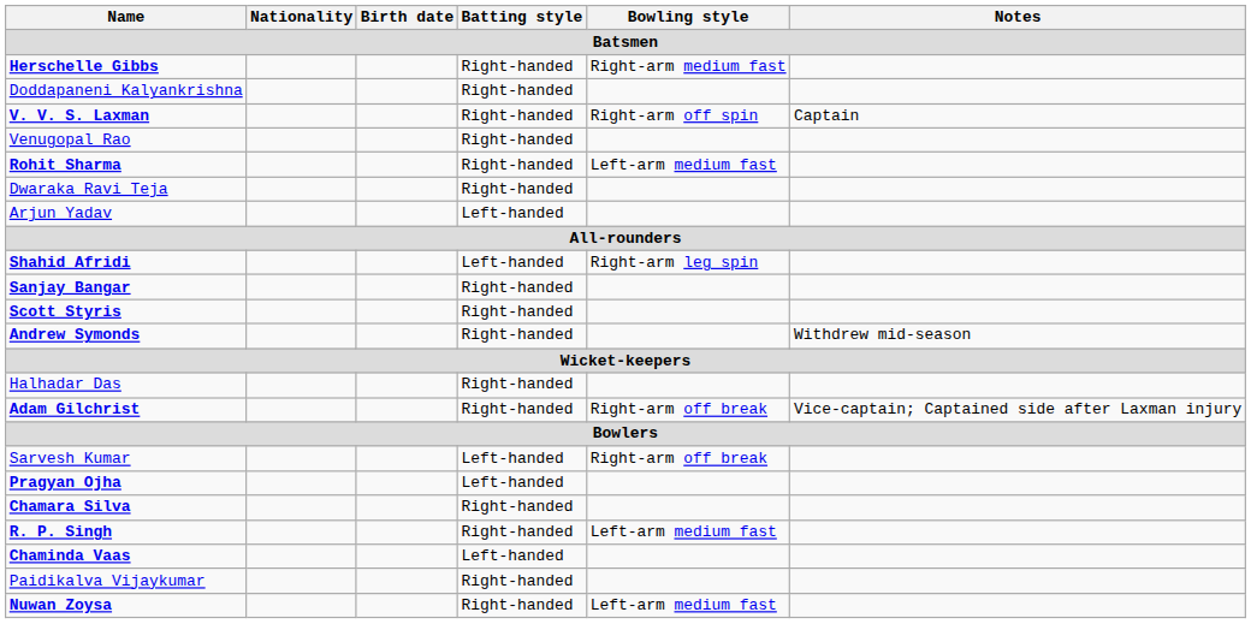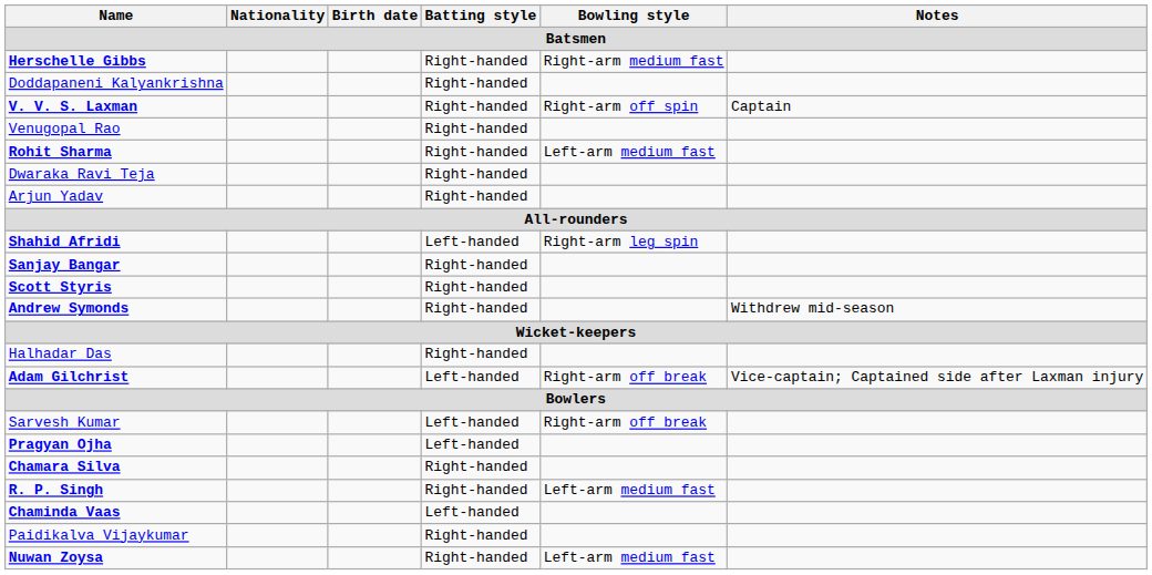 <table class="wikitable" style="font-size:85%;">
 <tr>
 <th>Name</th>
 <th>Nationality</th>
 <th>Birth date</th>
 <th>Batting style</th>
 <th>Bowling style</th>
 <th>Notes</th>
 </tr>
 <tr>
 <th colspan="6" style="background:#dcdcdc; text-align:center;">Batsmen</th>
 </tr>
 <tr>
 <td><strong><a href='#'>Herschelle Gibbs</a></strong></td>
 <td></td>
 <td></td>
 <td>Right-handed</td>
 <td>Right-arm <a href='#'>medium fast</a></td>
 <td></td>
 </tr>
 <tr>
 <td><a href='#'>Doddapaneni Kalyankrishna</a></td>
 <td></td>
 <td></td>
 <td>Right-handed</td>
 <td></td>
 <td></td>
 </tr>
 <tr>
 <td><a href='#'><strong>V. V. S. Laxman</strong></a></td>
 <td></td>
 <td></td>
 <td>Right-handed</td>
 <td>Right-arm <a href='#'>off spin</a></td>
 <td>Captain</td>
 </tr>
 <tr>
 <td><a href='#'>Venugopal Rao</a></td>
 <td></td>
 <td></td>
 <td>Right-handed</td>
 <td></td>
 <td></td>
 </tr>
 <tr>
 <td><strong><a href='#'>Rohit Sharma</a></strong></td>
 <td></td>
 <td></td>
 <td>Right-handed</td>
 <td>Left-arm <a href='#'>medium fast</a></td>
 <td></td>
 </tr>
 <tr>
 <td><a href='#'>Dwaraka Ravi Teja</a></td>
 <td></td>
 <td></td>
 <td>Right-handed</td>
 <td></td>
 <td></td>
 </tr>
 <tr>
 <td><a href='#'>Arjun Yadav</a></td>
 <td></td>
 <td></td>
-<td>Left-handed</td>
+<td>Right-handed</td>
 <td></td>
 <td></td>
 </tr>
 <tr>
 <th colspan="6" style="background:#dcdcdc; text-align:center;">All-rounders</th>
 </tr>
 <tr>
 <td><strong><a href='#'>Shahid Afridi</a></strong></td>
 <td></td>
 <td></td>
 <td>Left-handed</td>
 <td>Right-arm <a href='#'>leg spin</a></td>
 <td></td>
 </tr>
 <tr>
 <td><strong><a href='#'>Sanjay Bangar</a></strong></td>
 <td></td>
 <td></td>
 <td>Right-handed</td>
 <td></td>
 <td></td>
 </tr>
 <tr>
 <td><strong><a href='#'>Scott Styris</a></strong></td>
 <td></td>
 <td></td>
 <td>Right-handed</td>
 <td></td>
 <td></td>
 </tr>
 <tr>
 <td><strong><a href='#'>Andrew Symonds</a></strong></td>
 <td></td>
 <td></td>
 <td>Right-handed</td>
 <td></td>
 <td>Withdrew mid-season</td>
 </tr>
 <tr>
 <th colspan="6" style="background:#dcdcdc; text-align:center;">Wicket-keepers</th>
 </tr>
 <tr>
 <td><a href='#'>Halhadar Das</a></td>
 <td></td>
 <td></td>
 <td>Right-handed</td>
 <td></td>
 <td></td>
 </tr>
 <tr>
 <td><strong><a href='#'>Adam Gilchrist</a></strong></td>
 <td></td>
 <td></td>
-<td>Right-handed</td>
+<td>Left-handed</td>
 <td>Right-arm <a href='#'>off break</a></td>
 <td>Vice-captain; Captained side after Laxman injury</td>
 </tr>
 <tr>
 <th colspan="6" style="background:#dcdcdc; text-align:center;">Bowlers</th>
 </tr>
 <tr>
 <td><a href='#'>Sarvesh Kumar</a></td>
 <td></td>
 <td></td>
 <td>Left-handed</td>
 <td>Right-arm <a href='#'>off break</a></td>
 <td></td>
 </tr>
 <tr>
 <td><strong><a href='#'>Pragyan Ojha</a></strong></td>
 <td></td>
 <td></td>
 <td>Left-handed</td>
 <td></td>
 <td></td>
 </tr>
 <tr>
 <td><strong><a href='#'>Chamara Silva</a></strong></td>
 <td></td>
 <td></td>
 <td>Right-handed</td>
 <td></td>
 <td></td>
 </tr>
 <tr>
 <td><strong><a href='#'>R. P. Singh</a></strong></td>
 <td></td>
 <td></td>
 <td>Right-handed</td>
 <td>Left-arm <a href='#'>medium fast</a></td>
 <td></td>
 </tr>
 <tr>
 <td><strong><a href='#'>Chaminda Vaas</a></strong></td>
 <td></td>
 <td></td>
 <td>Left-handed</td>
 <td></td>
 <td></td>
 </tr>
 <tr>
 <td><a href='#'>Paidikalva Vijaykumar</a></td>
 <td></td>
 <td></td>
 <td>Right-handed</td>
 <td></td>
 <td></td>
 </tr>
 <tr>
 <td><strong><a href='#'>Nuwan Zoysa</a></strong></td>
 <td></td>
 <td></td>
 <td>Right-handed</td>
 <td>Left-arm <a href='#'>medium fast</a></td>
 <td></td>
 </tr>
 </table>
